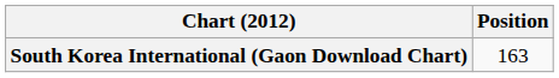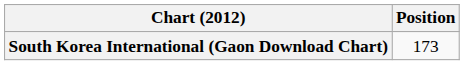 <table class="wikitable plainrowheaders" style="text-align:center">
 <tr>
 <th>Chart (2012)</th>
 <th>Position</th>
 </tr>
 <tr>
 <th scope="row">South Korea International (Gaon Download Chart)</th>
-<td>163</td>
+<td>173</td>
 </tr>
 </table>
